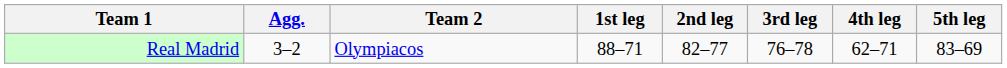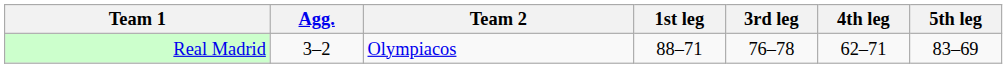 <table class=wikitable style="text-align:center">
 <tr>
 <th width=250>Team 1</th>
 <th width=80><a href='#'>Agg.</a></th>
 <th width=250>Team 2</th>
 <th width=80>1st leg</th>
-<th width=80>2nd leg</th>
 <th width=80>3rd leg</th>
 <th width=80>4th leg</th>
 <th width=80>5th leg</th>
 </tr>
 <tr>
 <td style="background: #ccffcc;" align=right><a href='#'>Real Madrid</a> </td>
 <td>3–2</td>
 <td align=left> <a href='#'>Olympiacos</a></td>
 <td>88–71</td>
-<td>82–77</td>
 <td>76–78</td>
 <td>62–71</td>
 <td>83–69</td>
 </tr>
 </table>
